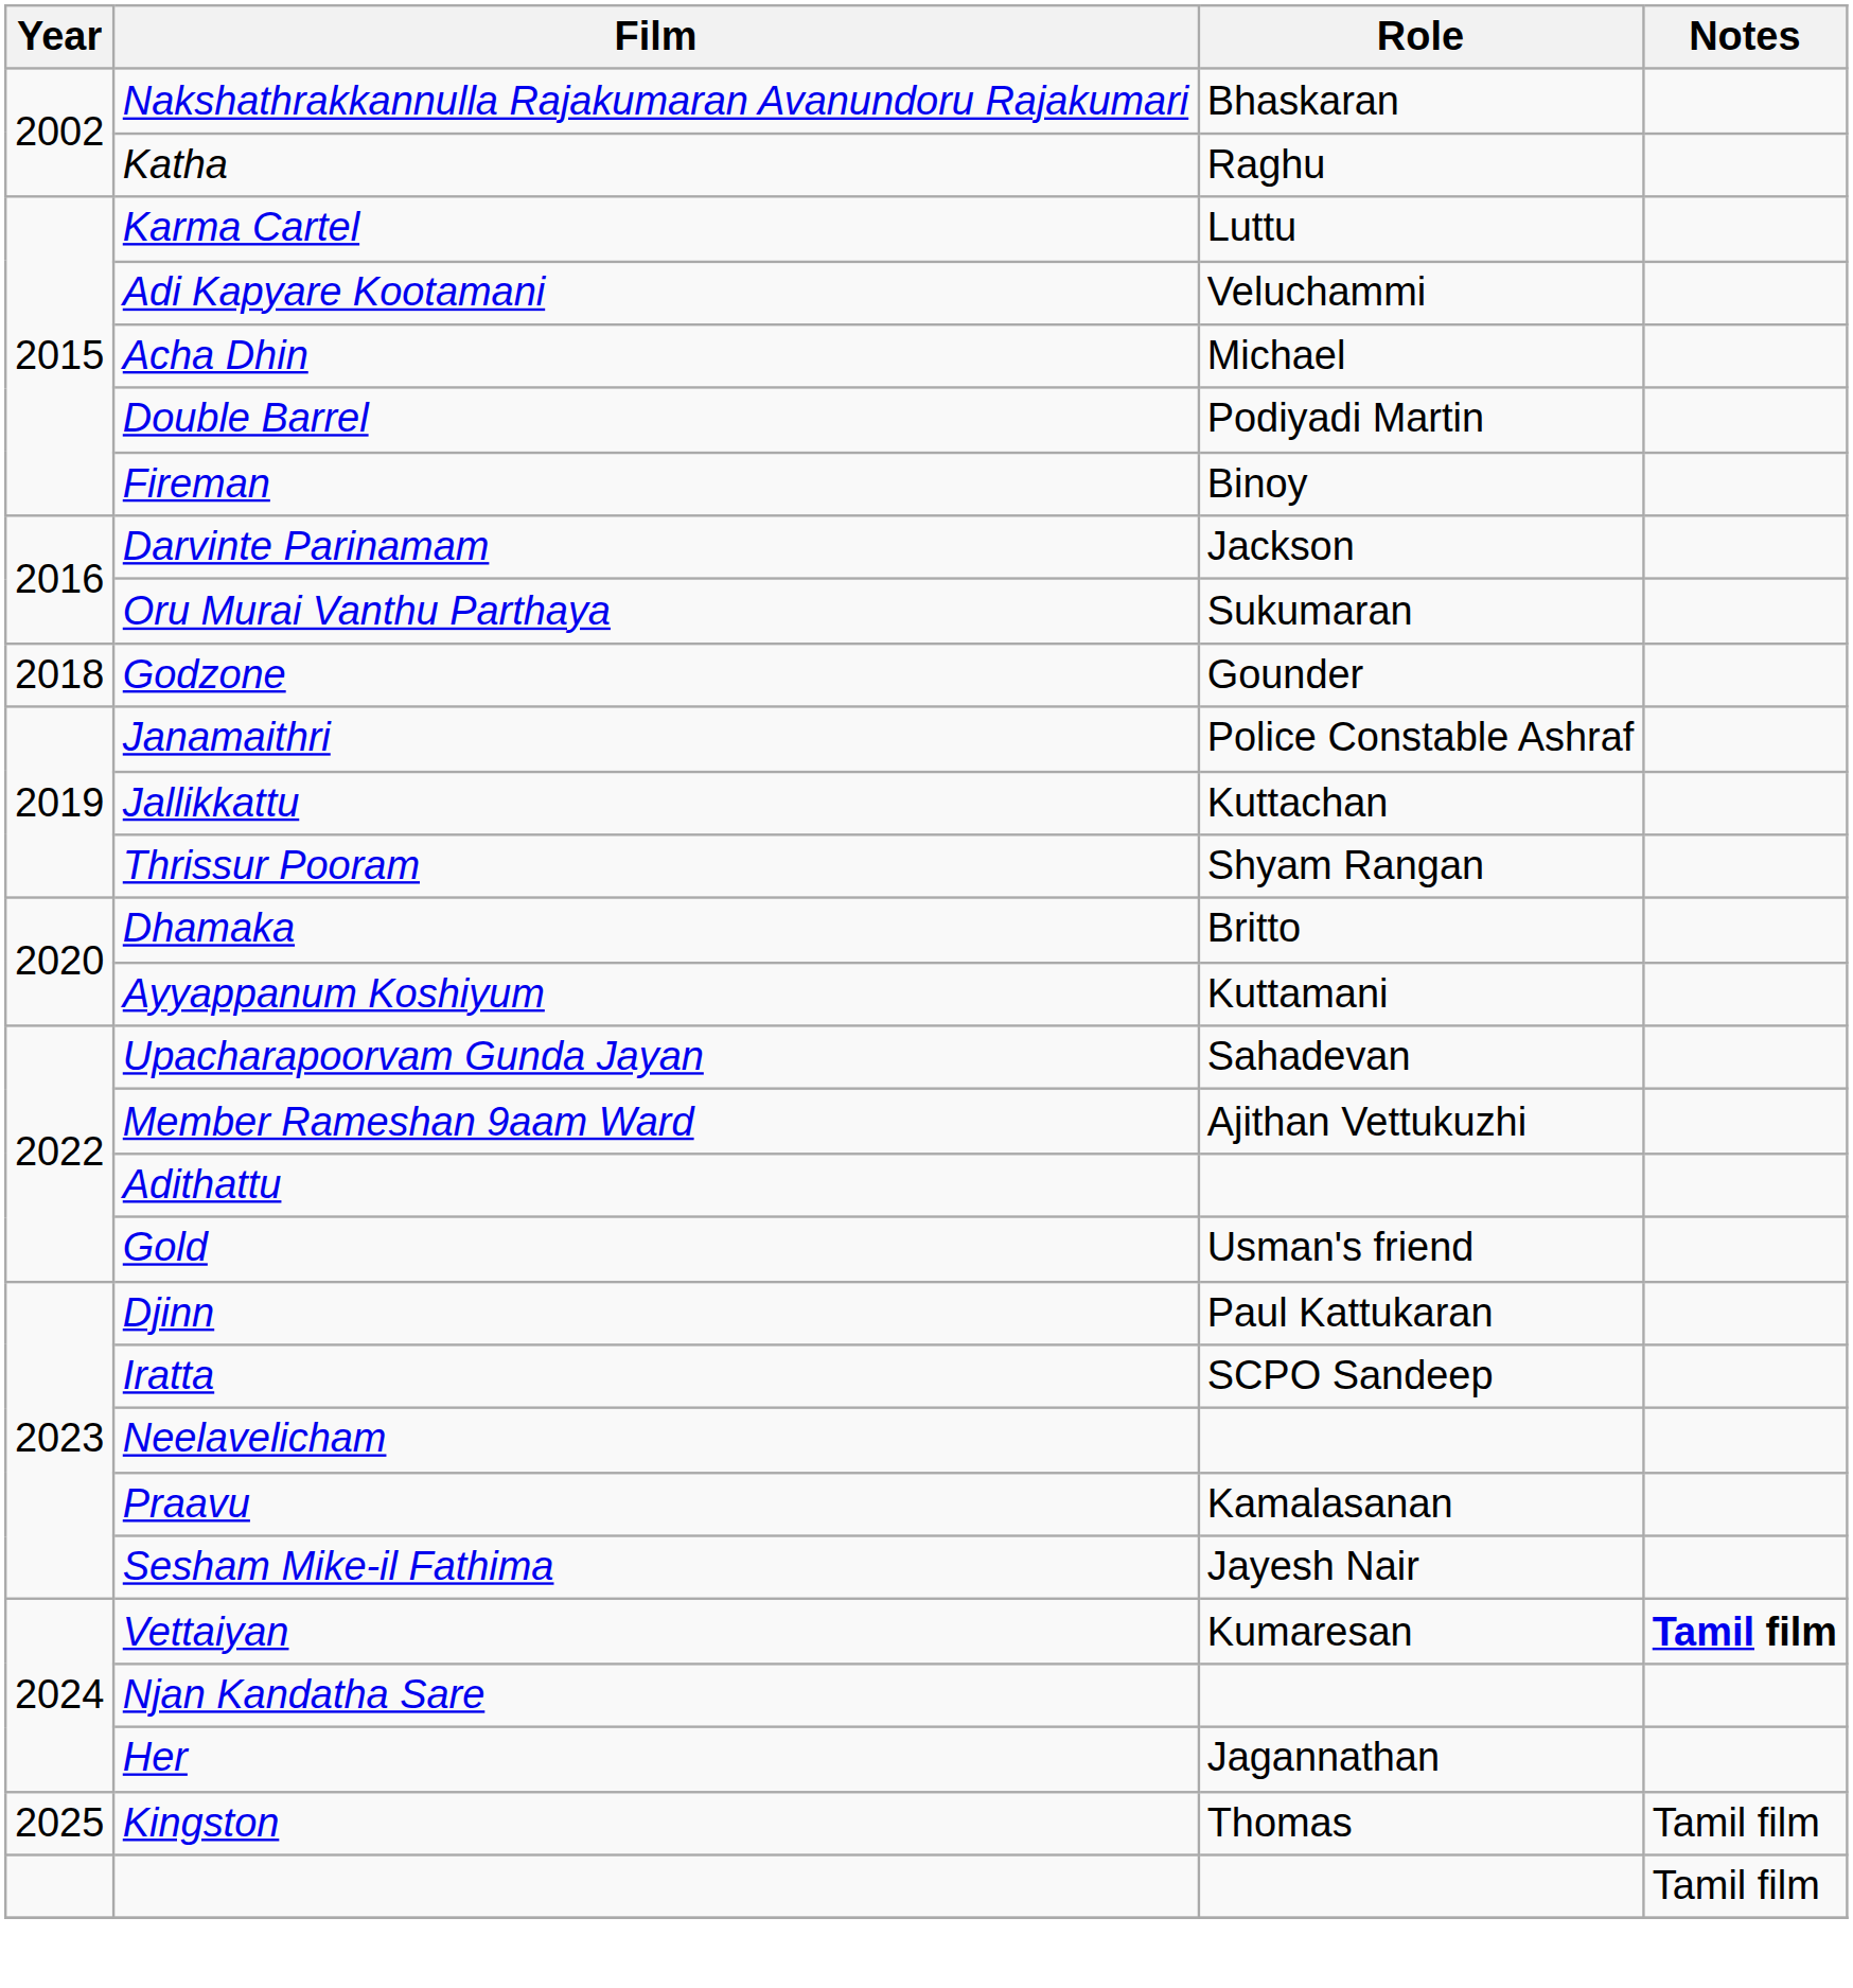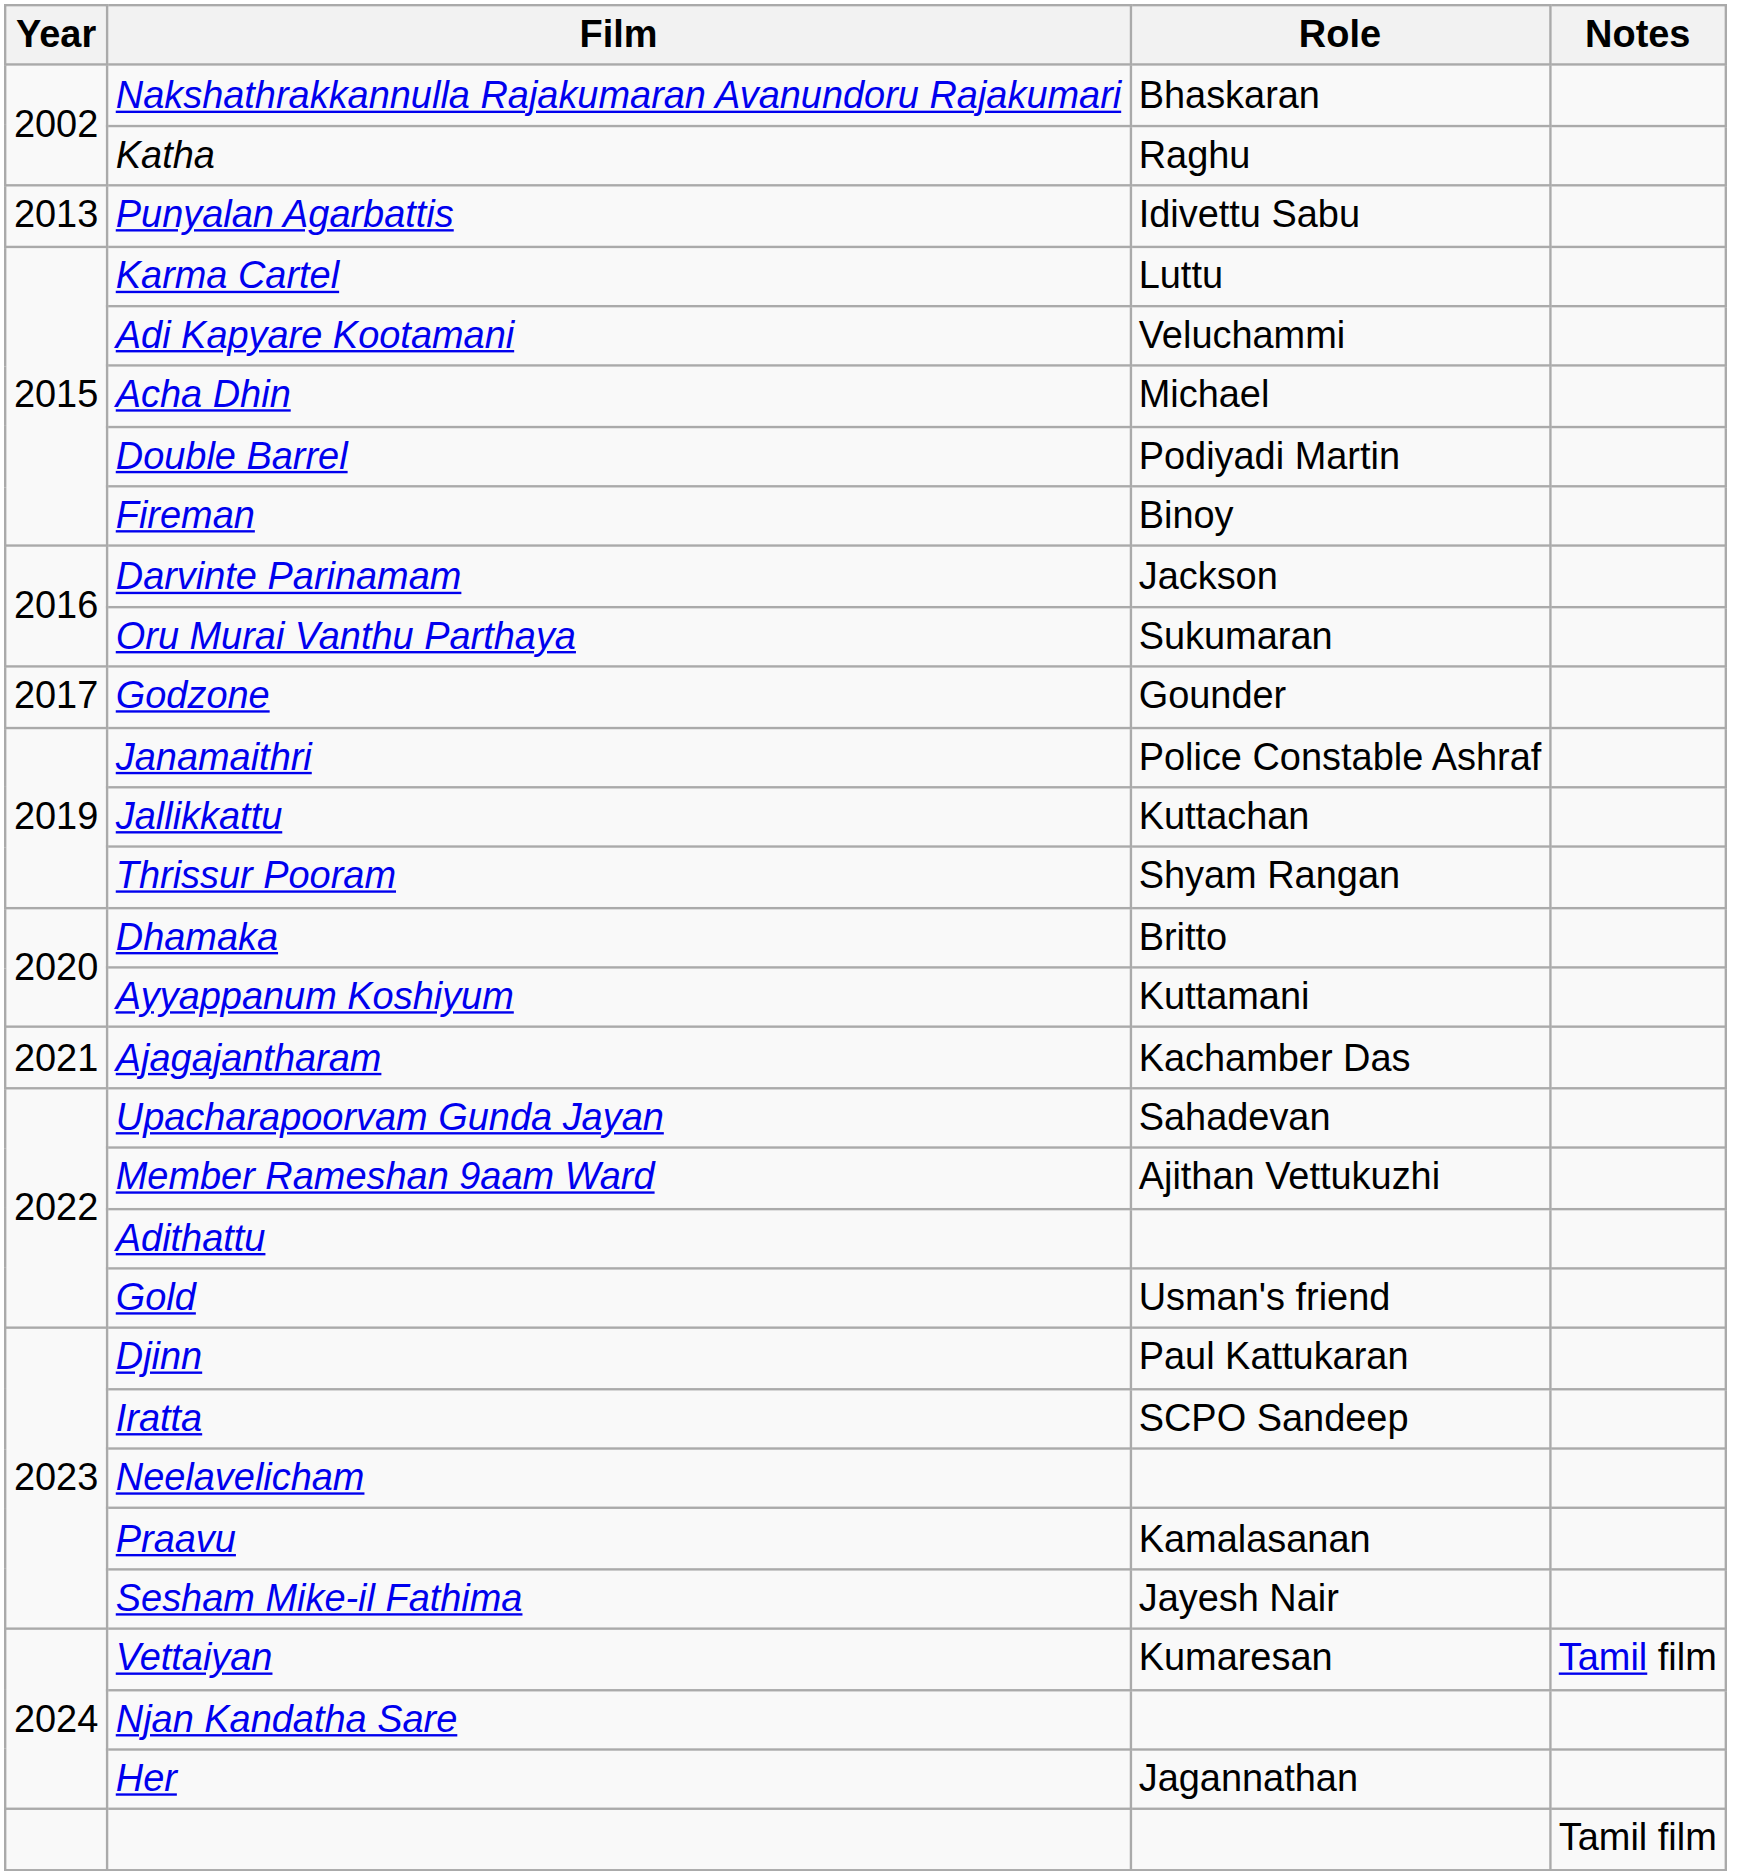 <table class="wikitable sortable">
 <tr>
 <th>Year</th>
 <th>Film</th>
 <th>Role</th>
 <th class="unsortable">Notes</th>
 </tr>
 <tr>
 <td rowspan=2>2002</td>
 <td><em><a href='#'>Nakshathrakkannulla Rajakumaran Avanundoru Rajakumari</a></em></td>
 <td>Bhaskaran</td>
 <td></td>
 </tr>
 <tr>
 <td><em>Katha</em></td>
 <td>Raghu</td>
+<td></td>
+</tr>
+<tr>
+<td>2013</td>
+<td><em><a href='#'>Punyalan Agarbattis</a></em></td>
+<td>Idivettu Sabu</td>
 <td></td>
 </tr>
 <tr>
 <td rowspan="5">2015</td>
 <td><em><a href='#'>Karma Cartel</a></em></td>
 <td>Luttu</td>
 <td></td>
 </tr>
 <tr>
 <td><em><a href='#'>Adi Kapyare Kootamani</a></em></td>
 <td>Veluchammi</td>
 <td></td>
 </tr>
 <tr>
 <td><em><a href='#'>Acha Dhin</a></em></td>
 <td>Michael</td>
 <td></td>
 </tr>
 <tr>
 <td><em><a href='#'>Double Barrel</a></em></td>
 <td>Podiyadi Martin</td>
 <td></td>
 </tr>
 <tr>
 <td><em><a href='#'>Fireman</a></em></td>
 <td>Binoy</td>
 <td></td>
 </tr>
 <tr>
 <td rowspan="2">2016</td>
 <td><em><a href='#'>Darvinte Parinamam</a></em></td>
 <td>Jackson</td>
 <td></td>
 </tr>
 <tr>
 <td><em><a href='#'>Oru Murai Vanthu Parthaya</a></em></td>
 <td>Sukumaran</td>
 <td></td>
 </tr>
 <tr>
-<td>2018</td>
+<td>2017</td>
 <td><em><a href='#'>Godzone</a></em></td>
 <td>Gounder</td>
 <td></td>
 </tr>
 <tr>
 <td rowspan="3">2019</td>
 <td><em><a href='#'>Janamaithri</a></em></td>
 <td>Police Constable Ashraf</td>
 <td></td>
 </tr>
 <tr>
 <td><em><a href='#'>Jallikkattu</a></em></td>
 <td>Kuttachan</td>
 <td></td>
 </tr>
 <tr>
 <td><em><a href='#'>Thrissur Pooram</a></em></td>
 <td>Shyam Rangan</td>
 <td></td>
 </tr>
 <tr>
 <td rowspan="2">2020</td>
 <td><em><a href='#'>Dhamaka</a></em></td>
 <td>Britto</td>
 <td></td>
 </tr>
 <tr>
 <td><em><a href='#'>Ayyappanum Koshiyum</a></em></td>
 <td>Kuttamani</td>
+<td></td>
+</tr>
+<tr>
+<td>2021</td>
+<td><em><a href='#'>Ajagajantharam</a></em></td>
+<td>Kachamber Das</td>
 <td></td>
 </tr>
 <tr>
 <td rowspan=4>2022</td>
 <td><em><a href='#'>Upacharapoorvam Gunda Jayan</a></em></td>
 <td>Sahadevan</td>
 <td></td>
 </tr>
 <tr>
 <td><em><a href='#'>Member Rameshan 9aam Ward</a></em></td>
 <td>Ajithan Vettukuzhi</td>
 <td></td>
 </tr>
 <tr>
 <td><em><a href='#'>Adithattu</a></em></td>
 <td></td>
 <td></td>
 </tr>
 <tr>
 <td><em><a href='#'>Gold</a></em></td>
 <td>Usman's friend</td>
 <td></td>
 </tr>
 <tr>
 <td rowspan=5>2023</td>
 <td><a href='#'><em>Djinn</em></a></td>
 <td>Paul Kattukaran</td>
 <td></td>
 </tr>
 <tr>
 <td><em><a href='#'>Iratta</a></em></td>
 <td>SCPO Sandeep</td>
 <td></td>
 </tr>
 <tr>
 <td><em><a href='#'>Neelavelicham</a></em></td>
 <td></td>
 <td></td>
 </tr>
 <tr>
 <td><em><a href='#'>Praavu</a></em></td>
 <td>Kamalasanan</td>
 <td></td>
 </tr>
 <tr>
 <td><em><a href='#'>Sesham Mike-il Fathima</a></em></td>
 <td>Jayesh Nair</td>
 <td></td>
 </tr>
 <tr>
 <td rowspan=3>2024</td>
 <td><em><a href='#'>Vettaiyan</a></em></td>
 <td>Kumaresan</td>
-<td><strong><a href='#'>Tamil</a> film</strong></td>
+<td><a href='#'>Tamil</a> film</td>
 </tr>
 <tr>
 <td><em><a href='#'>Njan Kandatha Sare</a></em></td>
 <td></td>
 <td></td>
 </tr>
 <tr>
 <td><em><a href='#'>Her</a></em></td>
 <td>Jagannathan</td>
 <td></td>
 </tr>
 <tr>
-<td>2025</td>
-<td><em><a href='#'>Kingston</a></em></td>
-<td>Thomas</td>
-<td>Tamil film</td>
-</tr>
-<tr>
 <td></td>
 <td></td>
 <td></td>
 <td>Tamil film</td>
 </tr>
 <tr>
 </tr>
 </table>
